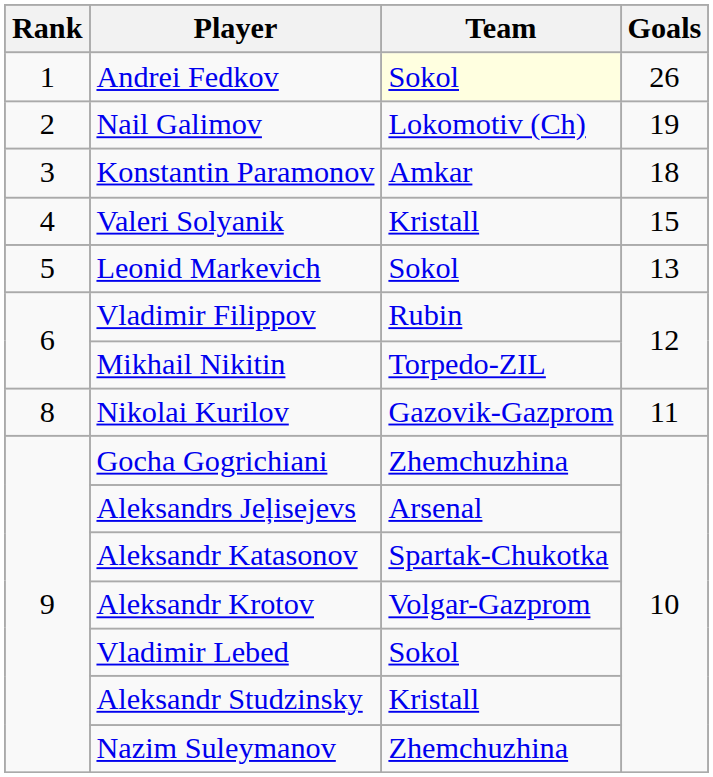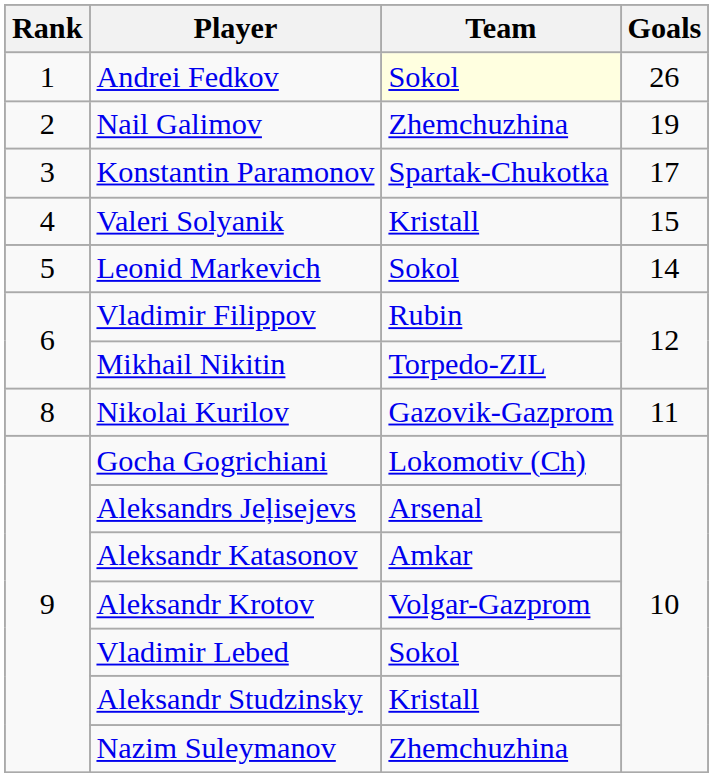 <table class="wikitable">
 <tr>
 <th>Rank</th>
 <th>Player</th>
 <th>Team</th>
 <th>Goals</th>
 </tr>
 <tr>
 <td align=center>1</td>
 <td> <a href='#'>Andrei Fedkov</a></td>
 <td style="background: lightyellow;"><a href='#'>Sokol</a></td>
 <td align=center>26</td>
 </tr>
 <tr>
 <td align=center>2</td>
 <td> <a href='#'>Nail Galimov</a></td>
-<td><a href='#'>Lokomotiv (Ch)</a></td>
+<td><a href='#'>Zhemchuzhina</a></td>
 <td align=center>19</td>
 </tr>
 <tr>
 <td align=center>3</td>
 <td> <a href='#'>Konstantin Paramonov</a></td>
-<td><a href='#'>Amkar</a></td>
-<td align=center>18</td>
+<td><a href='#'>Spartak-Chukotka</a></td>
+<td align=center>17</td>
 </tr>
 <tr>
 <td align=center>4</td>
 <td> <a href='#'>Valeri Solyanik</a></td>
 <td><a href='#'>Kristall</a></td>
 <td align=center>15</td>
 </tr>
 <tr>
 <td align=center>5</td>
 <td> <a href='#'>Leonid Markevich</a></td>
 <td><a href='#'>Sokol</a></td>
-<td align=center>13</td>
+<td align=center>14</td>
 </tr>
 <tr>
 <td rowspan=2 align=center>6</td>
 <td> <a href='#'>Vladimir Filippov</a></td>
 <td><a href='#'>Rubin</a></td>
 <td rowspan=2 align=center>12</td>
 </tr>
 <tr>
 <td> <a href='#'>Mikhail Nikitin</a></td>
 <td><a href='#'>Torpedo-ZIL</a></td>
 </tr>
 <tr>
 <td align=center>8</td>
 <td> <a href='#'>Nikolai Kurilov</a></td>
 <td><a href='#'>Gazovik-Gazprom</a></td>
 <td align=center>11</td>
 </tr>
 <tr>
 <td rowspan=7 align=center>9</td>
 <td> <a href='#'>Gocha Gogrichiani</a></td>
-<td><a href='#'>Zhemchuzhina</a></td>
+<td><a href='#'>Lokomotiv (Ch)</a></td>
 <td rowspan=7 align=center>10</td>
 </tr>
 <tr>
 <td> <a href='#'>Aleksandrs Jeļisejevs</a></td>
 <td><a href='#'>Arsenal</a></td>
 </tr>
 <tr>
 <td> <a href='#'>Aleksandr Katasonov</a></td>
-<td><a href='#'>Spartak-Chukotka</a></td>
+<td><a href='#'>Amkar</a></td>
 </tr>
 <tr>
 <td> <a href='#'>Aleksandr Krotov</a></td>
 <td><a href='#'>Volgar-Gazprom</a></td>
 </tr>
 <tr>
 <td> <a href='#'>Vladimir Lebed</a></td>
 <td><a href='#'>Sokol</a></td>
 </tr>
 <tr>
 <td> <a href='#'>Aleksandr Studzinsky</a></td>
 <td><a href='#'>Kristall</a></td>
 </tr>
 <tr>
 <td> <a href='#'>Nazim Suleymanov</a></td>
 <td><a href='#'>Zhemchuzhina</a></td>
 </tr>
 </table>
